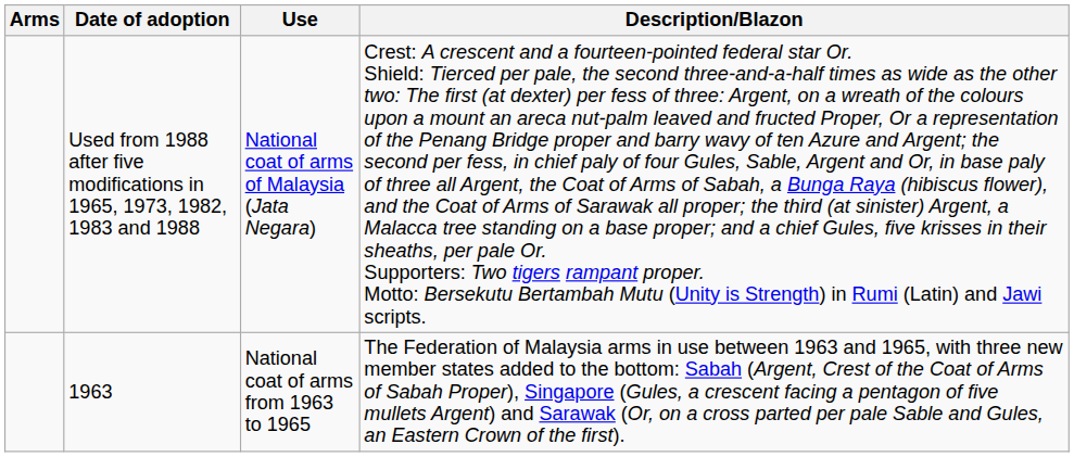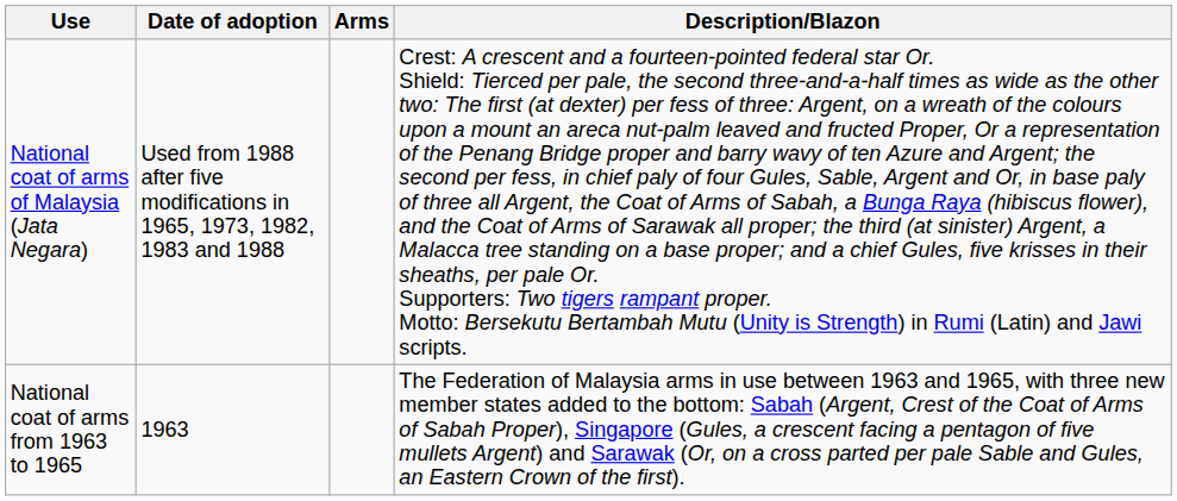 <table class="wikitable">
 <tr>
+<th>Use</th>
+<th>Date of adoption</th>
 <th>Arms</th>
-<th>Date of adoption</th>
-<th>Use</th>
 <th>Description/Blazon</th>
 </tr>
 <tr>
+<td><a href='#'>National coat of arms of Malaysia</a> (<em>Jata Negara</em>)</td>
+<td>Used from 1988 after five modifications in 1965, 1973, 1982, 1983 and 1988</td>
 <td></td>
-<td>Used from 1988 after five modifications in 1965, 1973, 1982, 1983 and 1988</td>
-<td><a href='#'>National coat of arms of Malaysia</a> (<em>Jata Negara</em>)</td>
 <td>Crest: <em>A crescent and a fourteen-pointed federal star Or.</em><br>Shield: <em>Tierced per pale, the second three-and-a-half times as wide as the other two: The first (at dexter) per fess of three: Argent, on a wreath of the colours upon a mount an areca nut-palm leaved and fructed Proper, Or a representation of the Penang Bridge proper and barry wavy of ten Azure and Argent; the second per fess, in chief paly of four Gules, Sable, Argent and Or, in base paly of three all Argent, the Coat of Arms of Sabah, a <a href='#'>Bunga Raya</a> (hibiscus flower), and the Coat of Arms of Sarawak all proper; the third (at sinister) Argent, a Malacca tree standing on a base proper; and a chief Gules, five krisses in their sheaths, per pale Or.</em><br>Supporters: <em>Two <a href='#'>tigers</a> <a href='#'>rampant</a> proper.</em><br>Motto: <em>Bersekutu Bertambah Mutu</em> (<a href='#'>Unity is Strength</a>) in <a href='#'>Rumi</a> (Latin) and <a href='#'>Jawi</a> scripts.</td>
 </tr>
 <tr>
+<td>National coat of arms from 1963 to 1965</td>
+<td>1963</td>
 <td></td>
-<td>1963</td>
-<td>National coat of arms from 1963 to 1965</td>
 <td>The Federation of Malaysia arms in use between 1963 and 1965, with three new member states added to the bottom: <a href='#'>Sabah</a> (<em>Argent, Crest of the Coat of Arms of Sabah Proper</em>), <a href='#'>Singapore</a> (<em>Gules, a crescent facing a pentagon of five mullets Argent</em>) and <a href='#'>Sarawak</a> (<em>Or, on a cross parted per pale Sable and Gules, an Eastern Crown of the first</em>).</td>
 </tr>
 </table>
